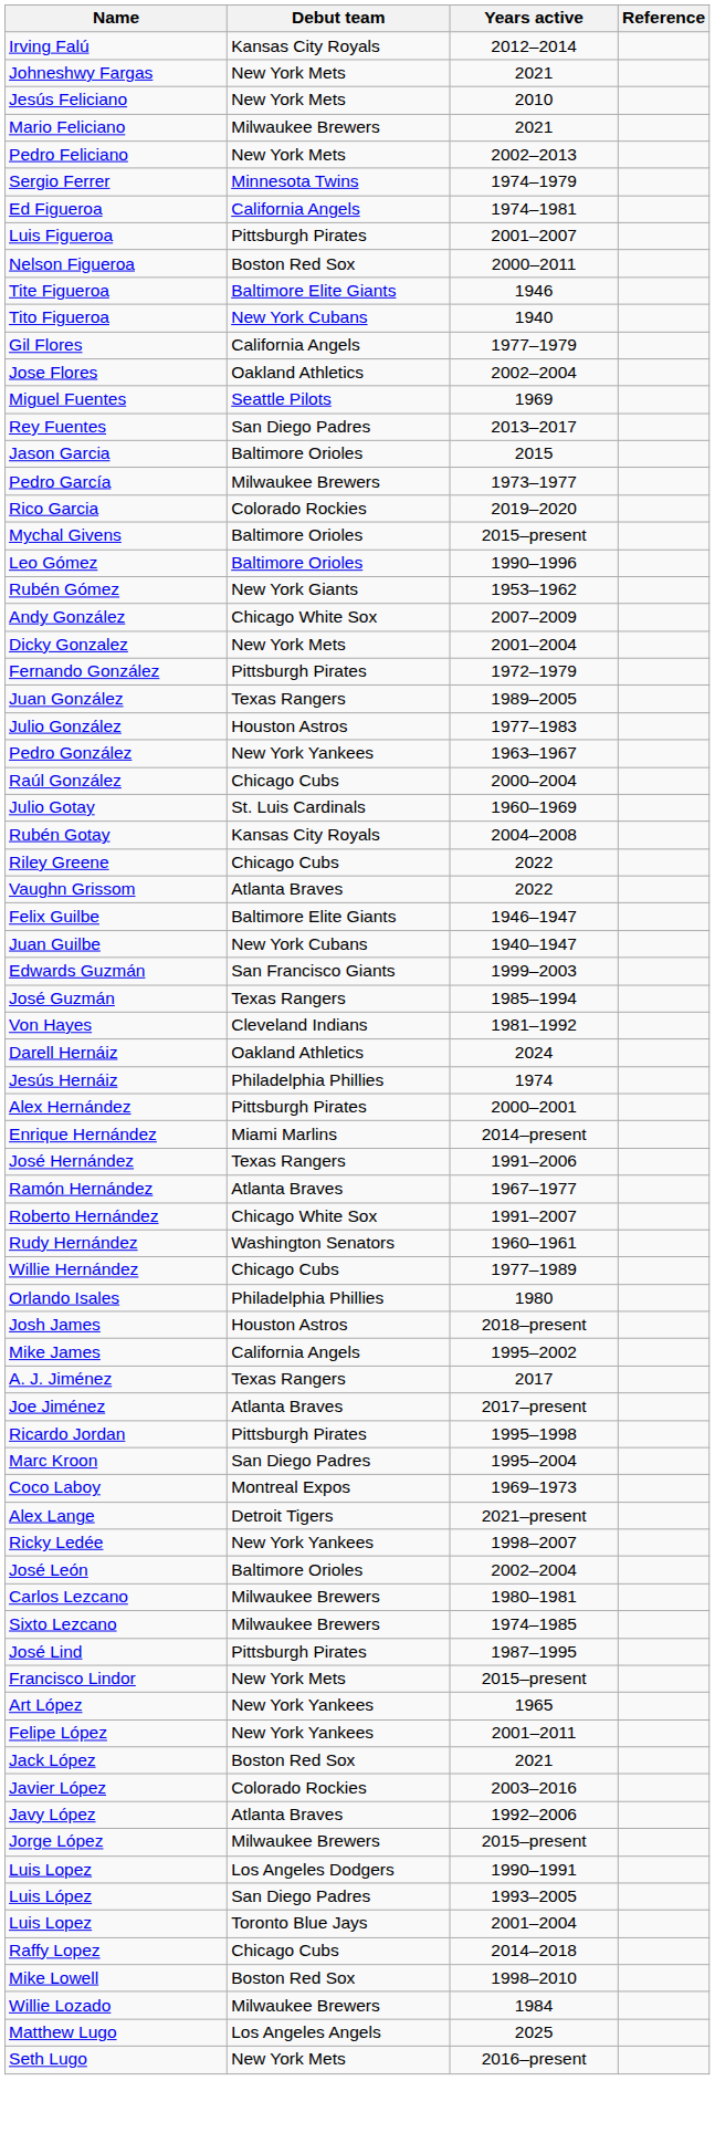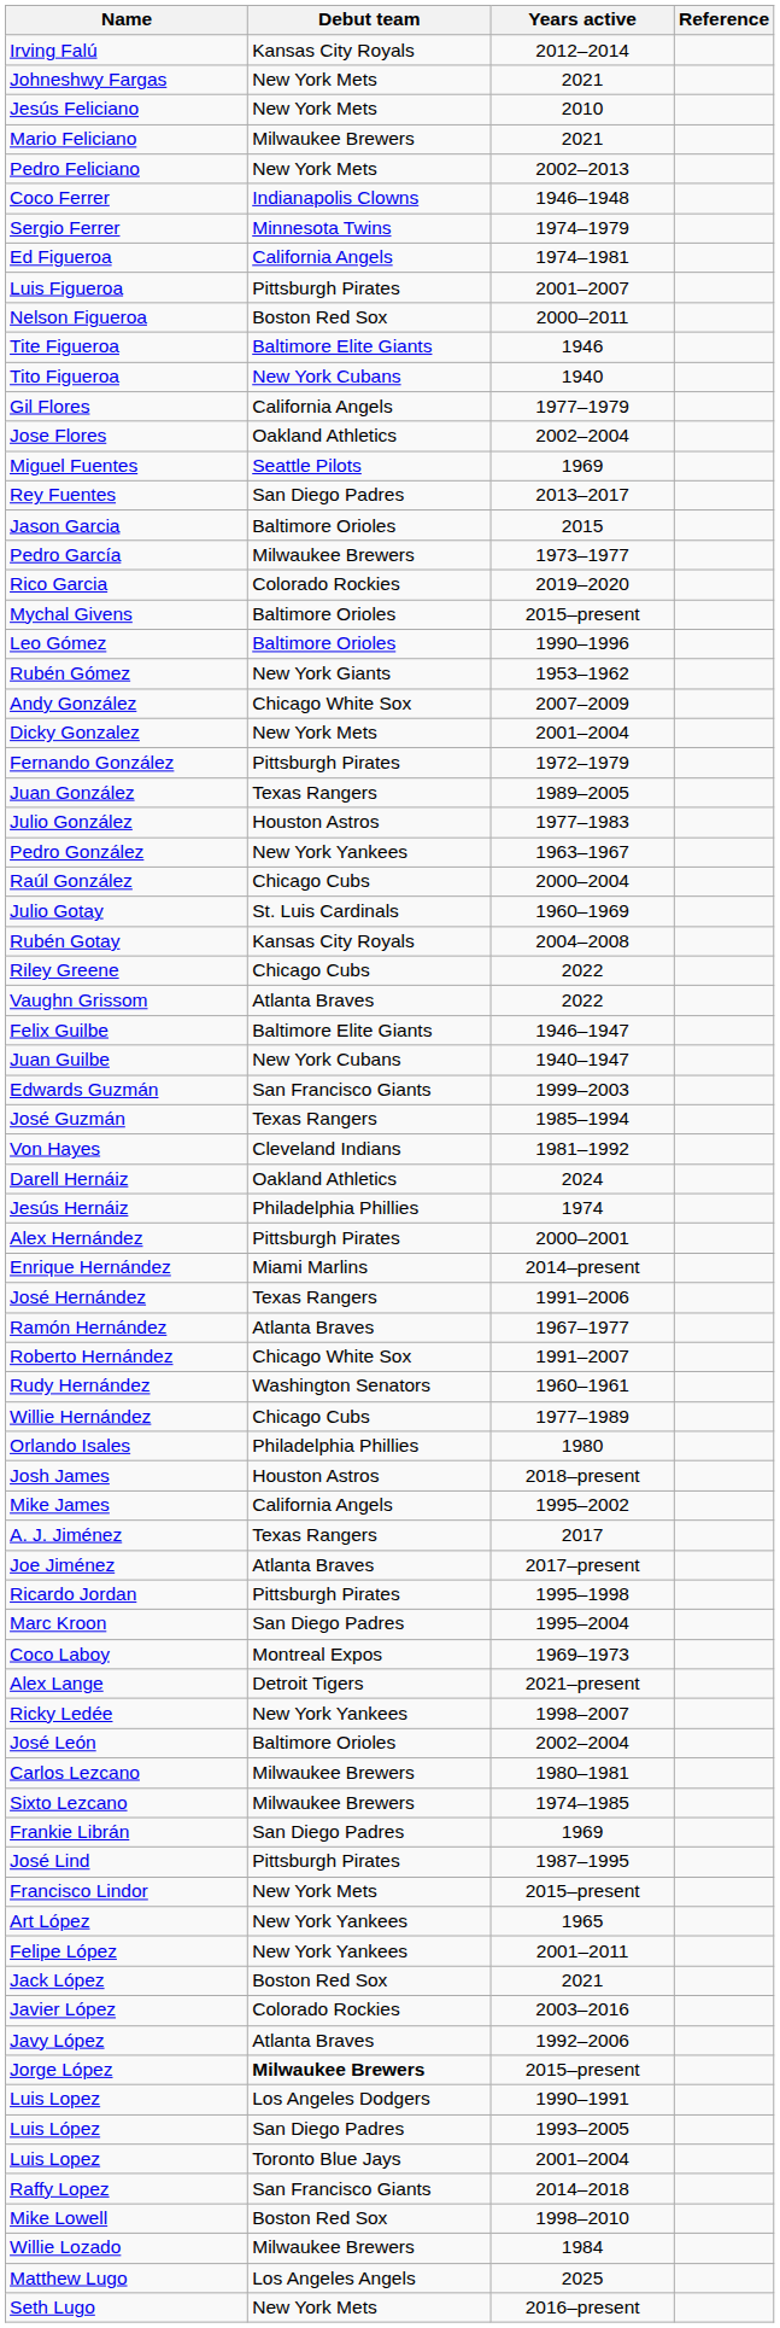 <table class="wikitable">
 <tr>
 <th style="width:200px;">Name</th>
 <th style="width:200px;">Debut team</th>
 <th style="width:150px;">Years active</th>
 <th style="width:50px;">Reference</th>
 </tr>
 <tr>
 <td><a href='#'>Irving Falú</a></td>
 <td>Kansas City Royals</td>
 <td style="text-align:center;">2012–2014</td>
 <td style="text-align:center;"></td>
 </tr>
 <tr>
 <td><a href='#'>Johneshwy Fargas</a></td>
 <td>New York Mets</td>
 <td style="text-align:center;">2021</td>
 <td style="text-align:center;"></td>
 </tr>
 <tr>
 <td><a href='#'>Jesús Feliciano</a></td>
 <td>New York Mets</td>
 <td style="text-align:center;">2010</td>
 <td style="text-align:center;"></td>
 </tr>
 <tr>
 <td><a href='#'>Mario Feliciano</a></td>
 <td>Milwaukee Brewers</td>
 <td style="text-align:center;">2021</td>
 <td style="text-align:center;"></td>
 </tr>
 <tr>
 <td><a href='#'>Pedro Feliciano</a></td>
 <td>New York Mets</td>
 <td style="text-align:center;">2002–2013</td>
+<td style="text-align:center;"></td>
+</tr>
+<tr>
+<td><a href='#'>Coco Ferrer</a></td>
+<td><a href='#'>Indianapolis Clowns</a></td>
+<td style="text-align:center;">1946–1948</td>
 <td style="text-align:center;"></td>
 </tr>
 <tr>
 <td><a href='#'>Sergio Ferrer</a></td>
 <td><a href='#'>Minnesota Twins</a></td>
 <td style="text-align:center;">1974–1979</td>
 <td style="text-align:center;"></td>
 </tr>
 <tr>
 <td><a href='#'>Ed Figueroa</a></td>
 <td><a href='#'>California Angels</a></td>
 <td style="text-align:center;">1974–1981</td>
 <td style="text-align:center;"></td>
 </tr>
 <tr>
 <td><a href='#'>Luis Figueroa</a></td>
 <td>Pittsburgh Pirates</td>
 <td style="text-align:center;">2001–2007</td>
 <td style="text-align:center;"></td>
 </tr>
 <tr>
 <td><a href='#'>Nelson Figueroa</a></td>
 <td>Boston Red Sox</td>
 <td style="text-align:center;">2000–2011</td>
 <td style="text-align:center;"></td>
 </tr>
 <tr>
 <td><a href='#'>Tite Figueroa</a></td>
 <td><a href='#'>Baltimore Elite Giants</a></td>
 <td style="text-align:center;">1946</td>
 <td style="text-align:center;"></td>
 </tr>
 <tr>
 <td><a href='#'>Tito Figueroa</a></td>
 <td><a href='#'>New York Cubans</a></td>
 <td style="text-align:center;">1940</td>
 <td style="text-align:center;"></td>
 </tr>
 <tr>
 <td><a href='#'>Gil Flores</a></td>
 <td>California Angels</td>
 <td style="text-align:center;">1977–1979</td>
 <td style="text-align:center;"></td>
 </tr>
 <tr>
 <td><a href='#'>Jose Flores</a></td>
 <td>Oakland Athletics</td>
 <td style="text-align:center;">2002–2004</td>
 <td style="text-align:center;"></td>
 </tr>
 <tr>
 <td><a href='#'>Miguel Fuentes</a></td>
 <td><a href='#'>Seattle Pilots</a></td>
 <td style="text-align:center;">1969</td>
 <td style="text-align:center;"></td>
 </tr>
 <tr>
 <td><a href='#'>Rey Fuentes</a></td>
 <td>San Diego Padres</td>
 <td style="text-align:center;">2013–2017</td>
 <td style="text-align:center;"></td>
 </tr>
 <tr>
 <td><a href='#'>Jason Garcia</a></td>
 <td>Baltimore Orioles</td>
 <td style="text-align:center;">2015</td>
 <td style="text-align:center;"></td>
 </tr>
 <tr>
 <td><a href='#'>Pedro García</a></td>
 <td>Milwaukee Brewers</td>
 <td style="text-align:center;">1973–1977</td>
 <td style="text-align:center;"></td>
 </tr>
 <tr>
 <td><a href='#'>Rico Garcia</a></td>
 <td>Colorado Rockies</td>
 <td style="text-align:center;">2019–2020</td>
 <td style="text-align:center;"></td>
 </tr>
 <tr>
 <td><a href='#'>Mychal Givens</a></td>
 <td>Baltimore Orioles</td>
 <td style="text-align:center;">2015–present</td>
 <td style="text-align:center;"></td>
 </tr>
 <tr>
 <td><a href='#'>Leo Gómez</a></td>
 <td><a href='#'>Baltimore Orioles</a></td>
 <td style="text-align:center;">1990–1996</td>
 <td style="text-align:center;"></td>
 </tr>
 <tr>
 <td><a href='#'>Rubén Gómez</a></td>
 <td>New York Giants</td>
 <td style="text-align:center;">1953–1962</td>
 <td style="text-align:center;"></td>
 </tr>
 <tr>
 <td><a href='#'>Andy González</a></td>
 <td>Chicago White Sox</td>
 <td style="text-align:center;">2007–2009</td>
 <td style="text-align:center;"></td>
 </tr>
 <tr>
 <td><a href='#'>Dicky Gonzalez</a></td>
 <td>New York Mets</td>
 <td style="text-align:center;">2001–2004</td>
 <td style="text-align:center;"></td>
 </tr>
 <tr>
 <td><a href='#'>Fernando González</a></td>
 <td>Pittsburgh Pirates</td>
 <td style="text-align:center;">1972–1979</td>
 <td style="text-align:center;"></td>
 </tr>
 <tr>
 <td><a href='#'>Juan González</a></td>
 <td>Texas Rangers</td>
 <td style="text-align:center;">1989–2005</td>
 <td style="text-align:center;"></td>
 </tr>
 <tr>
 <td><a href='#'>Julio González</a></td>
 <td>Houston Astros</td>
 <td style="text-align:center;">1977–1983</td>
 <td style="text-align:center;"></td>
 </tr>
 <tr>
 <td><a href='#'>Pedro González</a></td>
 <td>New York Yankees</td>
 <td style="text-align:center;">1963–1967</td>
 <td style="text-align:center;"></td>
 </tr>
 <tr>
 <td><a href='#'>Raúl González</a></td>
 <td>Chicago Cubs</td>
 <td style="text-align:center;">2000–2004</td>
 <td style="text-align:center;"></td>
 </tr>
 <tr>
 <td><a href='#'>Julio Gotay</a></td>
 <td>St. Luis Cardinals</td>
 <td style="text-align:center;">1960–1969</td>
 <td style="text-align:center;"></td>
 </tr>
 <tr>
 <td><a href='#'>Rubén Gotay</a></td>
 <td>Kansas City Royals</td>
 <td style="text-align:center;">2004–2008</td>
 <td style="text-align:center;"></td>
 </tr>
 <tr>
 <td><a href='#'>Riley Greene</a></td>
 <td>Chicago Cubs</td>
 <td style="text-align:center;">2022</td>
 <td style="text-align:center;"></td>
 </tr>
 <tr>
 <td><a href='#'>Vaughn Grissom</a></td>
 <td>Atlanta Braves</td>
 <td style="text-align:center;">2022</td>
 <td style="text-align:center;"></td>
 </tr>
 <tr>
 <td><a href='#'>Felix Guilbe</a></td>
 <td>Baltimore Elite Giants</td>
 <td style="text-align:center;">1946–1947</td>
 <td style="text-align:center;"></td>
 </tr>
 <tr>
 <td><a href='#'>Juan Guilbe</a></td>
 <td>New York Cubans</td>
 <td style="text-align:center;">1940–1947</td>
 <td style="text-align:center;"></td>
 </tr>
 <tr>
 <td><a href='#'>Edwards Guzmán</a></td>
 <td>San Francisco Giants</td>
 <td style="text-align:center;">1999–2003</td>
 <td style="text-align:center;"></td>
 </tr>
 <tr>
 <td><a href='#'>José Guzmán</a></td>
 <td>Texas Rangers</td>
 <td style="text-align:center;">1985–1994</td>
 <td style="text-align:center;"></td>
 </tr>
 <tr>
 <td><a href='#'>Von Hayes</a></td>
 <td>Cleveland Indians</td>
 <td style="text-align:center;">1981–1992</td>
 <td style="text-align:center;"></td>
 </tr>
 <tr>
 <td><a href='#'>Darell Hernáiz</a></td>
 <td>Oakland Athletics</td>
 <td style="text-align:center;">2024</td>
 <td style="text-align:center;"></td>
 </tr>
 <tr>
 <td><a href='#'>Jesús Hernáiz</a></td>
 <td>Philadelphia Phillies</td>
 <td style="text-align:center;">1974</td>
 <td style="text-align:center;"></td>
 </tr>
 <tr>
 <td><a href='#'>Alex Hernández</a></td>
 <td>Pittsburgh Pirates</td>
 <td style="text-align:center;">2000–2001</td>
 <td style="text-align:center;"></td>
 </tr>
 <tr>
 <td><a href='#'>Enrique Hernández</a></td>
 <td>Miami Marlins</td>
 <td style="text-align:center;">2014–present</td>
 <td style="text-align:center;"></td>
 </tr>
 <tr>
 <td><a href='#'>José Hernández</a></td>
 <td>Texas Rangers</td>
 <td style="text-align:center;">1991–2006</td>
 <td style="text-align:center;"></td>
 </tr>
 <tr>
 <td><a href='#'>Ramón Hernández</a></td>
 <td>Atlanta Braves</td>
 <td style="text-align:center;">1967–1977</td>
 <td style="text-align:center;"></td>
 </tr>
 <tr>
 <td><a href='#'>Roberto Hernández</a></td>
 <td>Chicago White Sox</td>
 <td style="text-align:center;">1991–2007</td>
 <td style="text-align:center;"></td>
 </tr>
 <tr>
 <td><a href='#'>Rudy Hernández</a></td>
 <td>Washington Senators</td>
 <td style="text-align:center;">1960–1961</td>
 <td style="text-align:center;"></td>
 </tr>
 <tr>
 <td><a href='#'>Willie Hernández</a></td>
 <td>Chicago Cubs</td>
 <td style="text-align:center;">1977–1989</td>
 <td style="text-align:center;"></td>
 </tr>
 <tr>
 <td><a href='#'>Orlando Isales</a></td>
 <td>Philadelphia Phillies</td>
 <td style="text-align:center;">1980</td>
 <td style="text-align:center;"></td>
 </tr>
 <tr>
 <td><a href='#'>Josh James</a></td>
 <td>Houston Astros</td>
 <td style="text-align:center;">2018–present</td>
 <td style="text-align:center;"></td>
 </tr>
 <tr>
 <td><a href='#'>Mike James</a></td>
 <td>California Angels</td>
 <td style="text-align:center;">1995–2002</td>
 <td style="text-align:center;"></td>
 </tr>
 <tr>
 <td><a href='#'>A. J. Jiménez</a></td>
 <td>Texas Rangers</td>
 <td style="text-align:center;">2017</td>
 <td style="text-align:center;"></td>
 </tr>
 <tr>
 <td><a href='#'>Joe Jiménez</a></td>
 <td>Atlanta Braves</td>
 <td style="text-align:center;">2017–present</td>
 <td style="text-align:center;"></td>
 </tr>
 <tr>
 <td><a href='#'>Ricardo Jordan</a></td>
 <td>Pittsburgh Pirates</td>
 <td style="text-align:center;">1995–1998</td>
 <td style="text-align:center;"></td>
 </tr>
 <tr>
 <td><a href='#'>Marc Kroon</a></td>
 <td>San Diego Padres</td>
 <td style="text-align:center;">1995–2004</td>
 <td style="text-align:center;"></td>
 </tr>
 <tr>
 <td><a href='#'>Coco Laboy</a></td>
 <td>Montreal Expos</td>
 <td style="text-align:center;">1969–1973</td>
 <td style="text-align:center;"></td>
 </tr>
 <tr>
 <td><a href='#'>Alex Lange</a></td>
 <td>Detroit Tigers</td>
 <td style="text-align:center;">2021–present</td>
 <td style="text-align:center;"></td>
 </tr>
 <tr>
 <td><a href='#'>Ricky Ledée</a></td>
 <td>New York Yankees</td>
 <td style="text-align:center;">1998–2007</td>
 <td style="text-align:center;"></td>
 </tr>
 <tr>
 <td><a href='#'>José León</a></td>
 <td>Baltimore Orioles</td>
 <td style="text-align:center;">2002–2004</td>
 <td style="text-align:center;"></td>
 </tr>
 <tr>
 <td><a href='#'>Carlos Lezcano</a></td>
 <td>Milwaukee Brewers</td>
 <td style="text-align:center;">1980–1981</td>
 <td style="text-align:center;"></td>
 </tr>
 <tr>
 <td><a href='#'>Sixto Lezcano</a></td>
 <td>Milwaukee Brewers</td>
 <td style="text-align:center;">1974–1985</td>
 <td style="text-align:center;"></td>
 </tr>
 <tr>
+<td><a href='#'>Frankie Librán</a></td>
+<td>San Diego Padres</td>
+<td style="text-align:center;">1969</td>
+<td style="text-align:center;"></td>
+</tr>
+<tr>
 <td><a href='#'>José Lind</a></td>
 <td>Pittsburgh Pirates</td>
 <td style="text-align:center;">1987–1995</td>
 <td style="text-align:center;"></td>
 </tr>
 <tr>
 <td><a href='#'>Francisco Lindor</a></td>
 <td>New York Mets</td>
 <td style="text-align:center;">2015–present</td>
 <td style="text-align:center;"></td>
 </tr>
 <tr>
 <td><a href='#'>Art López</a></td>
 <td>New York Yankees</td>
 <td style="text-align:center;">1965</td>
 <td style="text-align:center;"></td>
 </tr>
 <tr>
 <td><a href='#'>Felipe López</a></td>
 <td>New York Yankees</td>
 <td style="text-align:center;">2001–2011</td>
 <td style="text-align:center;"></td>
 </tr>
 <tr>
 <td><a href='#'>Jack López</a></td>
 <td>Boston Red Sox</td>
 <td style="text-align:center;">2021</td>
 <td style="text-align:center;"></td>
 </tr>
 <tr>
 <td><a href='#'>Javier López</a></td>
 <td>Colorado Rockies</td>
 <td style="text-align:center;">2003–2016</td>
 <td style="text-align:center;"></td>
 </tr>
 <tr>
 <td><a href='#'>Javy López</a></td>
 <td>Atlanta Braves</td>
 <td style="text-align:center;">1992–2006</td>
 <td style="text-align:center;"></td>
 </tr>
 <tr>
 <td><a href='#'>Jorge López</a></td>
-<td>Milwaukee Brewers</td>
+<td><strong>Milwaukee Brewers</strong></td>
 <td style="text-align:center;">2015–present</td>
 <td style="text-align:center;"></td>
 </tr>
 <tr>
 <td><a href='#'>Luis Lopez</a></td>
 <td>Los Angeles Dodgers</td>
 <td style="text-align:center;">1990–1991</td>
 <td style="text-align:center;"></td>
 </tr>
 <tr>
 <td><a href='#'>Luis López</a></td>
 <td>San Diego Padres</td>
 <td style="text-align:center;">1993–2005</td>
 <td style="text-align:center;"></td>
 </tr>
 <tr>
 <td><a href='#'>Luis Lopez</a></td>
 <td>Toronto Blue Jays</td>
 <td style="text-align:center;">2001–2004</td>
 <td style="text-align:center;"></td>
 </tr>
 <tr>
 <td><a href='#'>Raffy Lopez</a></td>
-<td>Chicago Cubs</td>
+<td>San Francisco Giants</td>
 <td style="text-align:center;">2014–2018</td>
 <td style="text-align:center;"></td>
 </tr>
 <tr>
 <td><a href='#'>Mike Lowell</a></td>
 <td>Boston Red Sox</td>
 <td style="text-align:center;">1998–2010</td>
 <td style="text-align:center;"></td>
 </tr>
 <tr>
 <td><a href='#'>Willie Lozado</a></td>
 <td>Milwaukee Brewers</td>
 <td style="text-align:center;">1984</td>
 <td style="text-align:center;"></td>
 </tr>
 <tr>
 <td><a href='#'>Matthew Lugo</a></td>
 <td>Los Angeles Angels</td>
 <td style="text-align:center;">2025</td>
 <td style="text-align:center;"></td>
 </tr>
 <tr>
 <td><a href='#'>Seth Lugo</a></td>
 <td>New York Mets</td>
 <td style="text-align:center;">2016–present</td>
 <td style="text-align:center;"></td>
 </tr>
 </table>
